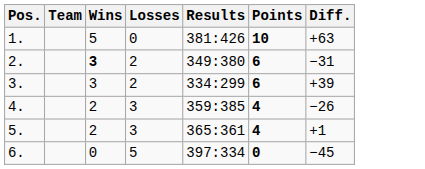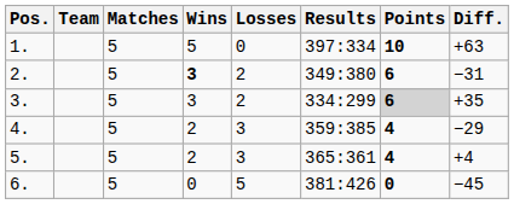 <table class="wikitable">
 <tr>
 <th>Pos.</th>
 <th>Team</th>
+<th>Matches</th>
 <th>Wins</th>
 <th>Losses</th>
 <th>Results</th>
 <th>Points</th>
 <th>Diff.</th>
 </tr>
 <tr>
 <td>1.</td>
 <td></td>
 <td>5</td>
+<td>5</td>
 <td>0</td>
-<td>381:426</td>
+<td>397:334</td>
 <td><strong>10</strong></td>
 <td>+63</td>
 </tr>
 <tr>
 <td>2.</td>
 <td></td>
+<td>5</td>
 <td><strong>3</strong></td>
 <td>2</td>
 <td>349:380</td>
 <td><strong>6</strong></td>
 <td>−31</td>
 </tr>
 <tr>
 <td>3.</td>
 <td></td>
+<td>5</td>
 <td>3</td>
 <td>2</td>
 <td>334:299</td>
-<td><strong>6</strong></td>
-<td>+39</td>
+<td style="background: lightgrey;"><strong>6</strong></td>
+<td>+35</td>
 </tr>
 <tr>
 <td>4.</td>
 <td></td>
+<td>5</td>
 <td>2</td>
 <td>3</td>
 <td>359:385</td>
 <td><strong>4</strong></td>
-<td>−26</td>
+<td>−29</td>
 </tr>
 <tr>
 <td>5.</td>
 <td></td>
+<td>5</td>
 <td>2</td>
 <td>3</td>
 <td>365:361</td>
 <td><strong>4</strong></td>
-<td>+1</td>
+<td>+4</td>
 </tr>
 <tr>
 <td>6.</td>
 <td></td>
+<td>5</td>
 <td>0</td>
 <td>5</td>
-<td>397:334</td>
+<td>381:426</td>
 <td><strong>0</strong></td>
 <td>−45</td>
 </tr>
 </table>
